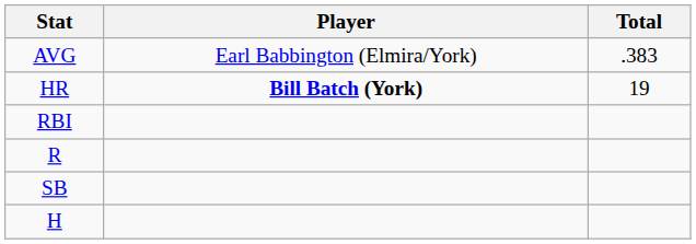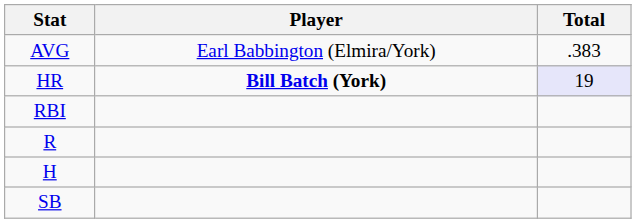 <table class="wikitable" width="33%" style="text-align:center;">
 <tr>
 <th width="5%">Stat</th>
 <th width="30%">Player</th>
 <th width="5%">Total</th>
 </tr>
 <tr>
 <td><a href='#'>AVG</a></td>
 <td><a href='#'>Earl Babbington</a> (Elmira/York)</td>
 <td>.383</td>
 </tr>
 <tr>
 <td><a href='#'>HR</a></td>
 <td><strong><a href='#'>Bill Batch</a> (York)</strong></td>
-<td>19</td>
+<td style="background: lavender;">19</td>
 </tr>
 <tr>
 <td><a href='#'>RBI</a></td>
 <td></td>
 <td></td>
 </tr>
 <tr>
 <td><a href='#'>R</a></td>
 <td></td>
 <td></td>
 </tr>
 <tr>
+<td><a href='#'>H</a></td>
+<td></td>
+<td></td>
+</tr>
+<tr>
 <td><a href='#'>SB</a></td>
 <td></td>
 <td></td>
 </tr>
-<tr>
-<td><a href='#'>H</a></td>
-<td></td>
-<td></td>
-</tr>
 </table>
